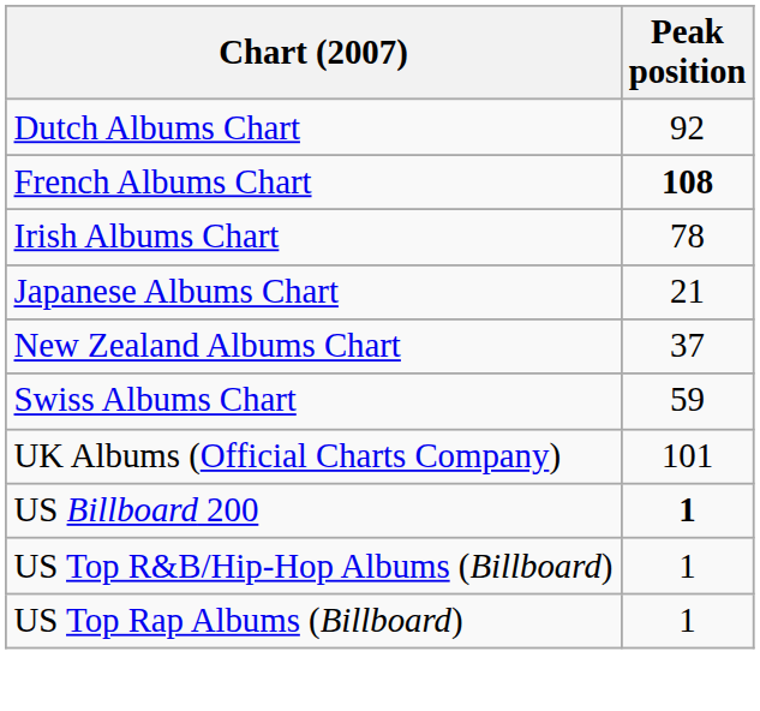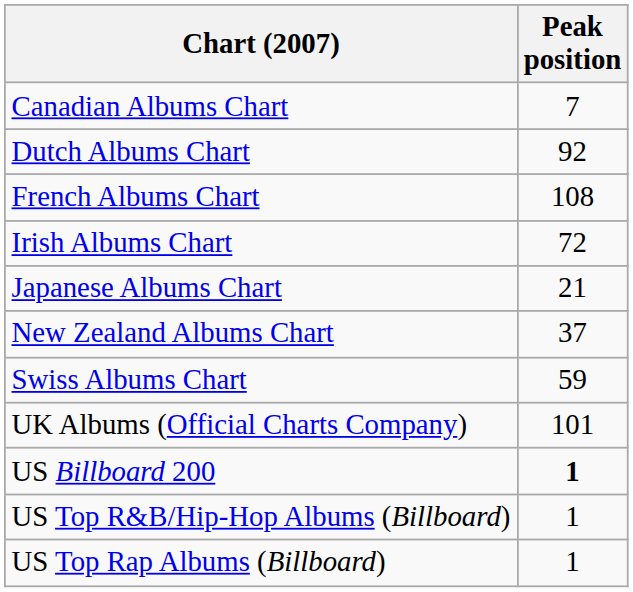 <table class="wikitable sortable">
 <tr>
 <th style="text-align:center;">Chart (2007)</th>
 <th style="text-align:center;">Peak<br>position</th>
+</tr>
+<tr>
+<td align="left"><a href='#'>Canadian Albums Chart</a></td>
+<td style="text-align:center;">7</td>
 </tr>
 <tr>
 <td align="left"><a href='#'>Dutch Albums Chart</a></td>
 <td style="text-align:center;">92</td>
 </tr>
 <tr>
 <td align="left"><a href='#'>French Albums Chart</a></td>
-<td style="text-align:center;"><strong>108</strong></td>
+<td style="text-align:center;">108</td>
 </tr>
 <tr>
 <td align="left"><a href='#'>Irish Albums Chart</a></td>
-<td style="text-align:center;">78</td>
+<td style="text-align:center;">72</td>
 </tr>
 <tr>
 <td align="left"><a href='#'>Japanese Albums Chart</a></td>
 <td style="text-align:center;">21</td>
 </tr>
 <tr>
 <td align="left"><a href='#'>New Zealand Albums Chart</a></td>
 <td style="text-align:center;">37</td>
 </tr>
 <tr>
 <td align="left"><a href='#'>Swiss Albums Chart</a></td>
 <td style="text-align:center;">59</td>
 </tr>
 <tr>
 <td>UK Albums (<a href='#'>Official Charts Company</a>)</td>
 <td style="text-align:center;">101</td>
 </tr>
 <tr>
 <td align="left">US <a href='#'><em>Billboard</em> 200</a></td>
 <td style="text-align:center;"><strong>1</strong></td>
 </tr>
 <tr>
 <td align="left">US <a href='#'>Top R&B/Hip-Hop Albums</a> (<em>Billboard</em>)</td>
 <td style="text-align:center;">1</td>
 </tr>
 <tr>
 <td align="left">US <a href='#'>Top Rap Albums</a> (<em>Billboard</em>)</td>
 <td style="text-align:center;">1</td>
 </tr>
 </table>
